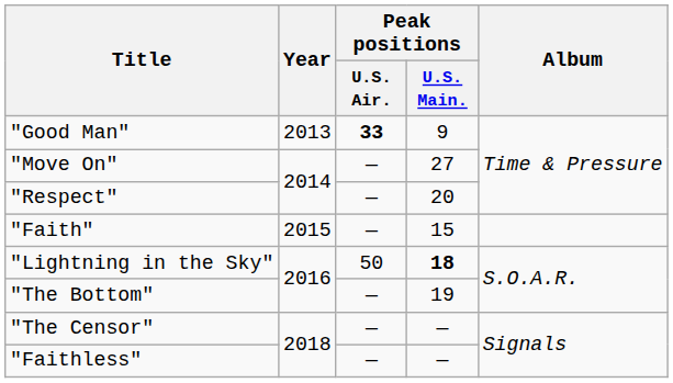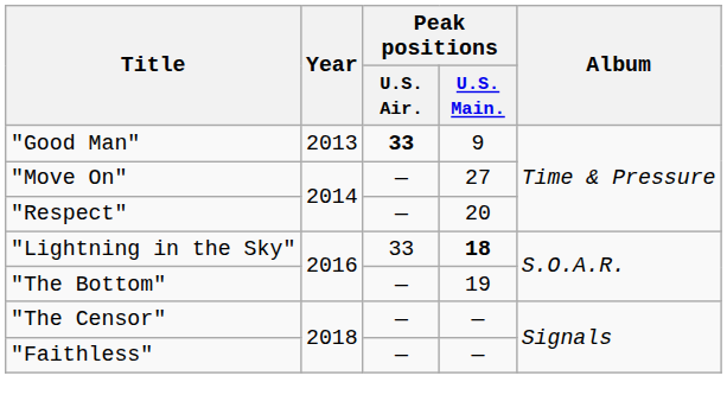 <table class="wikitable">
 <tr>
 <th rowspan="2">Title</th>
 <th rowspan="2">Year</th>
 <th colspan="2">Peak positions</th>
 <th rowspan="2">Album</th>
 </tr>
 <tr>
 <th style="width:40px;"><small>U.S. Air.</small><br></th>
 <th style="width:40px;"><small><a href='#'>U.S. Main.</a></small><br></th>
 </tr>
 <tr>
 <td>"Good Man"</td>
 <td>2013</td>
 <td style="text-align:center;"><strong>33</strong></td>
 <td style="text-align:center;">9</td>
 <td rowspan="3"><em>Time & Pressure</em></td>
 </tr>
 <tr>
 <td>"Move On"</td>
 <td rowspan="2">2014</td>
 <td style="text-align:center;">—</td>
 <td style="text-align:center;">27</td>
 </tr>
 <tr>
 <td>"Respect"</td>
 <td style="text-align:center;">—</td>
 <td style="text-align:center;">20</td>
 </tr>
 <tr>
-<td>"Faith"</td>
-<td>2015</td>
-<td style="text-align:center;">—</td>
-<td style="text-align:center;">15</td>
-<td></td>
-</tr>
-<tr>
 <td>"Lightning in the Sky"</td>
 <td rowspan="2">2016</td>
-<td style="text-align:center;">50</td>
+<td style="text-align:center;">33</td>
 <td style="text-align:center;"><strong>18</strong></td>
 <td rowspan="2"><em>S.O.A.R.</em></td>
 </tr>
 <tr>
 <td>"The Bottom"</td>
 <td style="text-align:center;">—</td>
 <td style="text-align:center;">19</td>
 </tr>
 <tr>
 <td>"The Censor"</td>
 <td rowspan="2">2018</td>
 <td style="text-align:center;">—</td>
 <td style="text-align:center;">—</td>
 <td rowspan="2"><em>Signals</em></td>
 </tr>
 <tr>
 <td>"Faithless"</td>
 <td style="text-align:center;">—</td>
 <td style="text-align:center;">—</td>
 </tr>
 </table>
